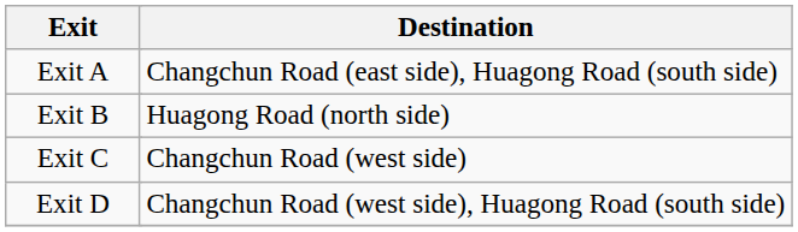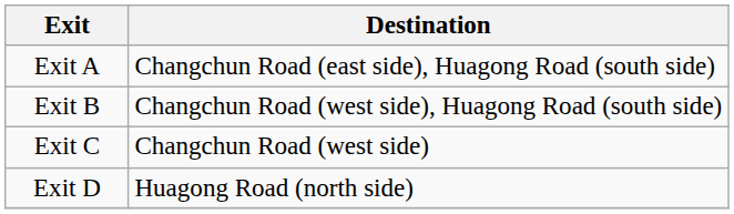 <table class=wikitable>
 <tr>
 <th style="width:70px" colspan=2>Exit</th>
 <th>Destination</th>
 </tr>
 <tr>
 <td align=center colspan=2>Exit A</td>
 <td>Changchun Road (east side), Huagong Road (south side)</td>
 </tr>
 <tr>
 <td align=center colspan=2>Exit B</td>
-<td>Huagong Road (north side)</td>
+<td>Changchun Road (west side), Huagong Road (south side)</td>
 </tr>
 <tr>
 <td align=center colspan=2>Exit C</td>
 <td>Changchun Road (west side)</td>
 </tr>
 <tr>
 <td align=center colspan=2>Exit D</td>
-<td>Changchun Road (west side), Huagong Road (south side)</td>
+<td>Huagong Road (north side)</td>
 </tr>
 <tr>
 </tr>
 </table>
